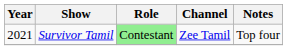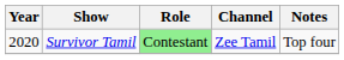 <table Class ="wikitable sortable">
 <tr>
 <th>Year</th>
 <th>Show</th>
 <th>Role</th>
 <th>Channel</th>
 <th>Notes</th>
 </tr>
 <tr>
-<td>2021</td>
+<td>2020</td>
 <td><em><a href='#'>Survivor Tamil</a></em></td>
 <td style="background: lightgreen;">Contestant</td>
 <td><a href='#'>Zee Tamil</a></td>
 <td>Top four</td>
 </tr>
 <tr>
 </tr>
 </table>
